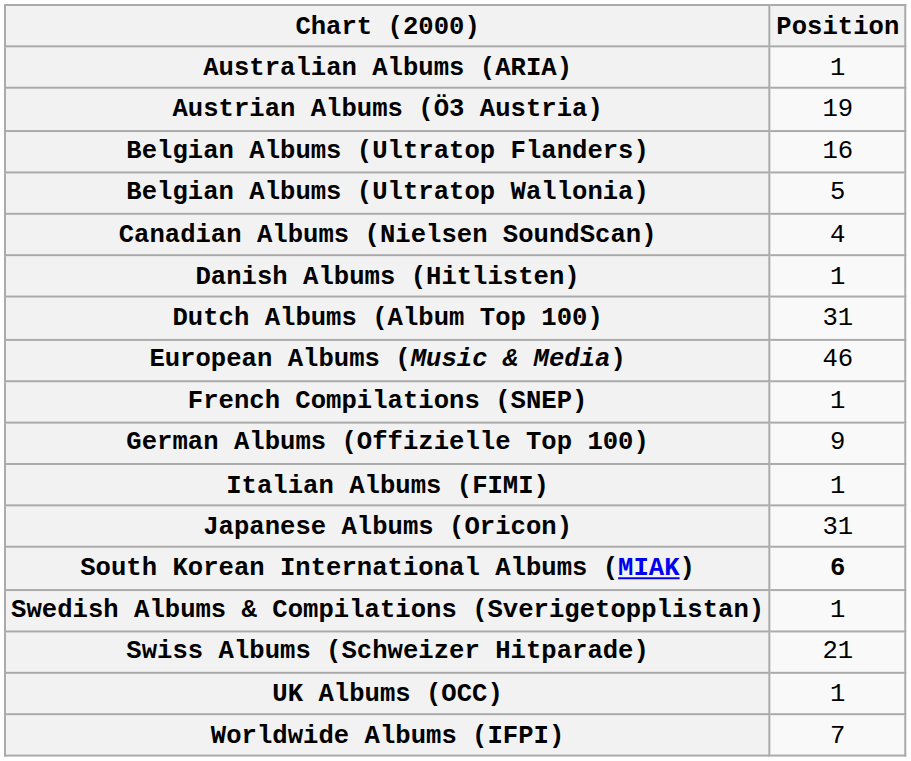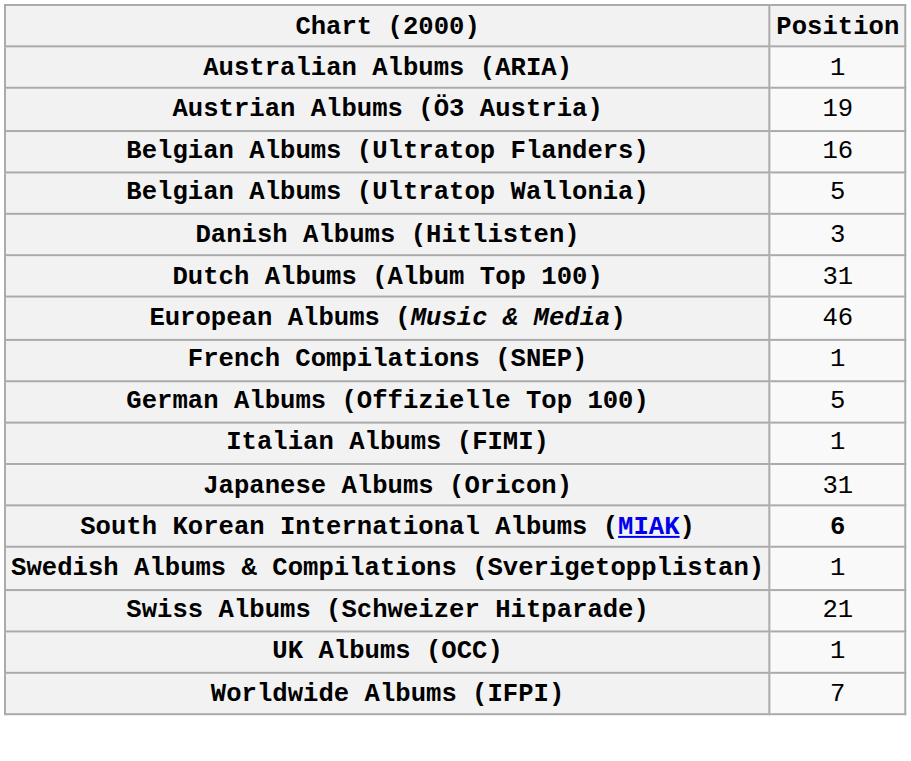 <table class="wikitable sortable plainrowheaders" style="text-align:center;">
 <tr>
 <th scope="col">Chart (2000)</th>
 <th scope="col">Position</th>
 </tr>
 <tr>
 <th scope="row">Australian Albums (ARIA)</th>
 <td>1</td>
 </tr>
 <tr>
 <th scope="row">Austrian Albums (Ö3 Austria)</th>
 <td>19</td>
 </tr>
 <tr>
 <th scope="row">Belgian Albums (Ultratop Flanders)</th>
 <td>16</td>
 </tr>
 <tr>
 <th scope="row">Belgian Albums (Ultratop Wallonia)</th>
 <td>5</td>
 </tr>
 <tr>
-<th scope="row">Canadian Albums (Nielsen SoundScan)</th>
-<td>4</td>
-</tr>
-<tr>
 <th scope="row">Danish Albums (Hitlisten)</th>
-<td>1</td>
+<td>3</td>
 </tr>
 <tr>
 <th scope="row">Dutch Albums (Album Top 100)</th>
 <td>31</td>
 </tr>
 <tr>
 <th scope="row">European Albums (<em>Music & Media</em>)</th>
 <td>46</td>
 </tr>
 <tr>
 <th scope="row">French Compilations (SNEP)</th>
 <td>1</td>
 </tr>
 <tr>
 <th scope="row">German Albums (Offizielle Top 100)</th>
-<td>9</td>
+<td>5</td>
 </tr>
 <tr>
 <th scope="row">Italian Albums (FIMI)</th>
 <td>1</td>
 </tr>
 <tr>
 <th scope="row">Japanese Albums (Oricon)</th>
 <td>31</td>
 </tr>
 <tr>
 <th scope="row">South Korean International Albums (<a href='#'>MIAK</a>)</th>
 <td><strong>6</strong></td>
 </tr>
 <tr>
 <th scope="row">Swedish Albums & Compilations (Sverigetopplistan)</th>
 <td>1</td>
 </tr>
 <tr>
 <th scope="row">Swiss Albums (Schweizer Hitparade)</th>
 <td>21</td>
 </tr>
 <tr>
 <th scope="row">UK Albums (OCC)</th>
 <td>1</td>
 </tr>
 <tr>
 <th scope="row">Worldwide Albums (IFPI)</th>
 <td>7</td>
 </tr>
 </table>
